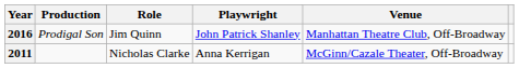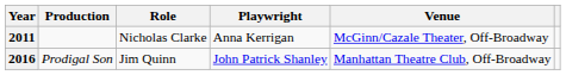 <table class="wikitable plainrowheaders">
 <tr>
 <th scope="col">Year</th>
 <th scope="col">Production</th>
 <th scope="col">Role</th>
 <th scope="col">Playwright</th>
 <th scope="col">Venue</th>
 <th scope="col"></th>
 </tr>
 <tr>
+<th scope="row">2011</th>
+<td><em></em></td>
+<td>Nicholas Clarke</td>
+<td>Anna Kerrigan</td>
+<td><a href='#'>McGinn/Cazale Theater</a>, Off-Broadway</td>
+<td></td>
+</tr>
+<tr>
 <th scope="row">2016</th>
 <td><em>Prodigal Son</em></td>
 <td>Jim Quinn</td>
 <td><a href='#'>John Patrick Shanley</a></td>
 <td><a href='#'>Manhattan Theatre Club</a>, Off-Broadway</td>
 <td></td>
 </tr>
-<tr>
-<th scope="row">2011</th>
-<td><em></em></td>
-<td>Nicholas Clarke</td>
-<td>Anna Kerrigan</td>
-<td><a href='#'>McGinn/Cazale Theater</a>, Off-Broadway</td>
-<td></td>
-</tr>
 </table>
